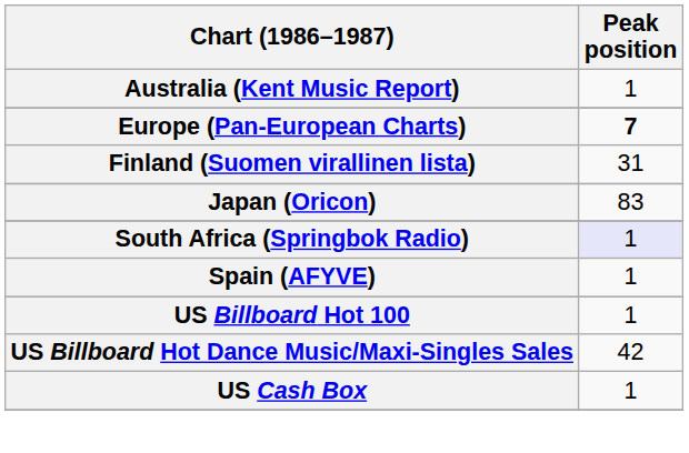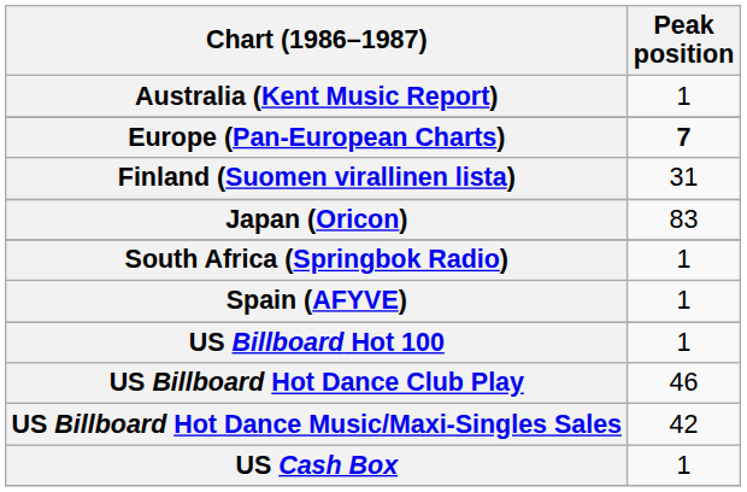 <table class="wikitable sortable plainrowheaders" style="text-align:center">
 <tr>
 <th>Chart (1986–1987)</th>
 <th>Peak<br>position</th>
 </tr>
 <tr>
 <th scope="row">Australia (<a href='#'>Kent Music Report</a>)</th>
 <td>1</td>
 </tr>
 <tr>
 </tr>
 <tr>
 </tr>
 <tr>
 </tr>
 <tr>
 <th scope="row">Europe (<a href='#'>Pan-European Charts</a>)</th>
 <td><strong>7</strong></td>
 </tr>
 <tr>
 <th scope="row">Finland (<a href='#'>Suomen virallinen lista</a>)</th>
 <td>31</td>
 </tr>
 <tr>
 </tr>
 <tr>
 </tr>
 <tr>
 <th scope="row">Japan (<a href='#'>Oricon</a>)</th>
 <td>83</td>
 </tr>
 <tr>
 </tr>
 <tr>
 </tr>
 <tr>
 </tr>
 <tr>
 <th scope="row">South Africa (<a href='#'>Springbok Radio</a>)</th>
-<td style="background: lavender;">1</td>
+<td>1</td>
 </tr>
 <tr>
 <th scope="row">Spain (<a href='#'>AFYVE</a>)</th>
 <td>1</td>
 </tr>
 <tr>
 </tr>
 <tr>
 </tr>
 <tr>
 <th scope="row">US <a href='#'><em>Billboard</em> Hot 100</a></th>
 <td>1</td>
 </tr>
 <tr>
+<th scope="row">US <em>Billboard</em> <a href='#'>Hot Dance Club Play</a></th>
+<td>46</td>
+</tr>
+<tr>
 <th scope="row">US <em>Billboard</em> <a href='#'>Hot Dance Music/Maxi-Singles Sales</a></th>
 <td>42</td>
 </tr>
 <tr>
 <th scope="row">US <em><a href='#'>Cash Box</a></em></th>
 <td>1</td>
 </tr>
 <tr>
 </tr>
 </table>
